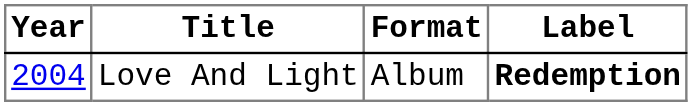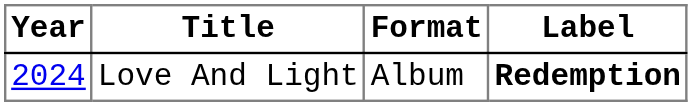 <table border=1 cellpadding=2 style="border-collapse:collapse;">
 <tr style="border-bottom:1px solid black;">
 <th>Year</th>
 <th>Title</th>
 <th>Format</th>
 <th>Label</th>
 </tr>
 <tr>
-<td><a href='#'>2004</a></td>
+<td><a href='#'>2024</a></td>
 <td>Love And Light</td>
 <td>Album</td>
 <td><strong>Redemption</strong></td>
 </tr>
 </table>
